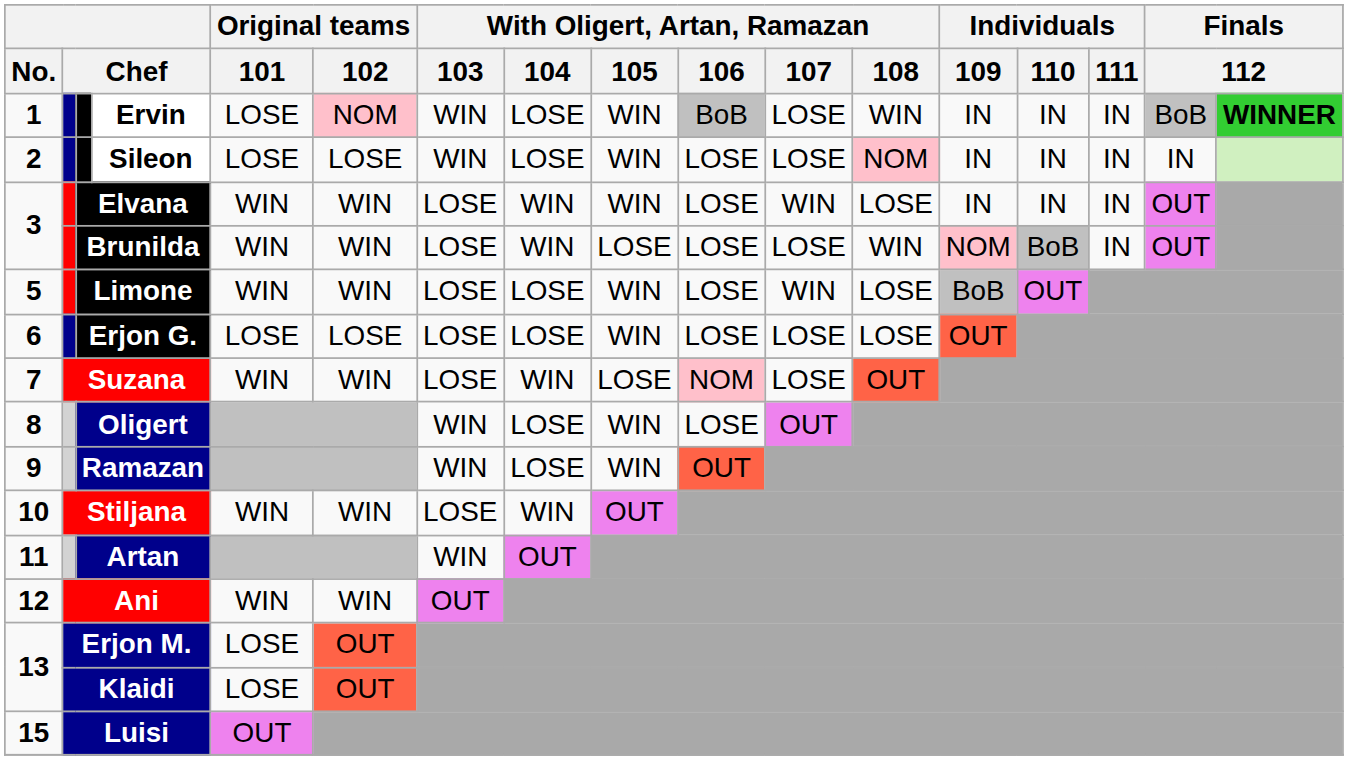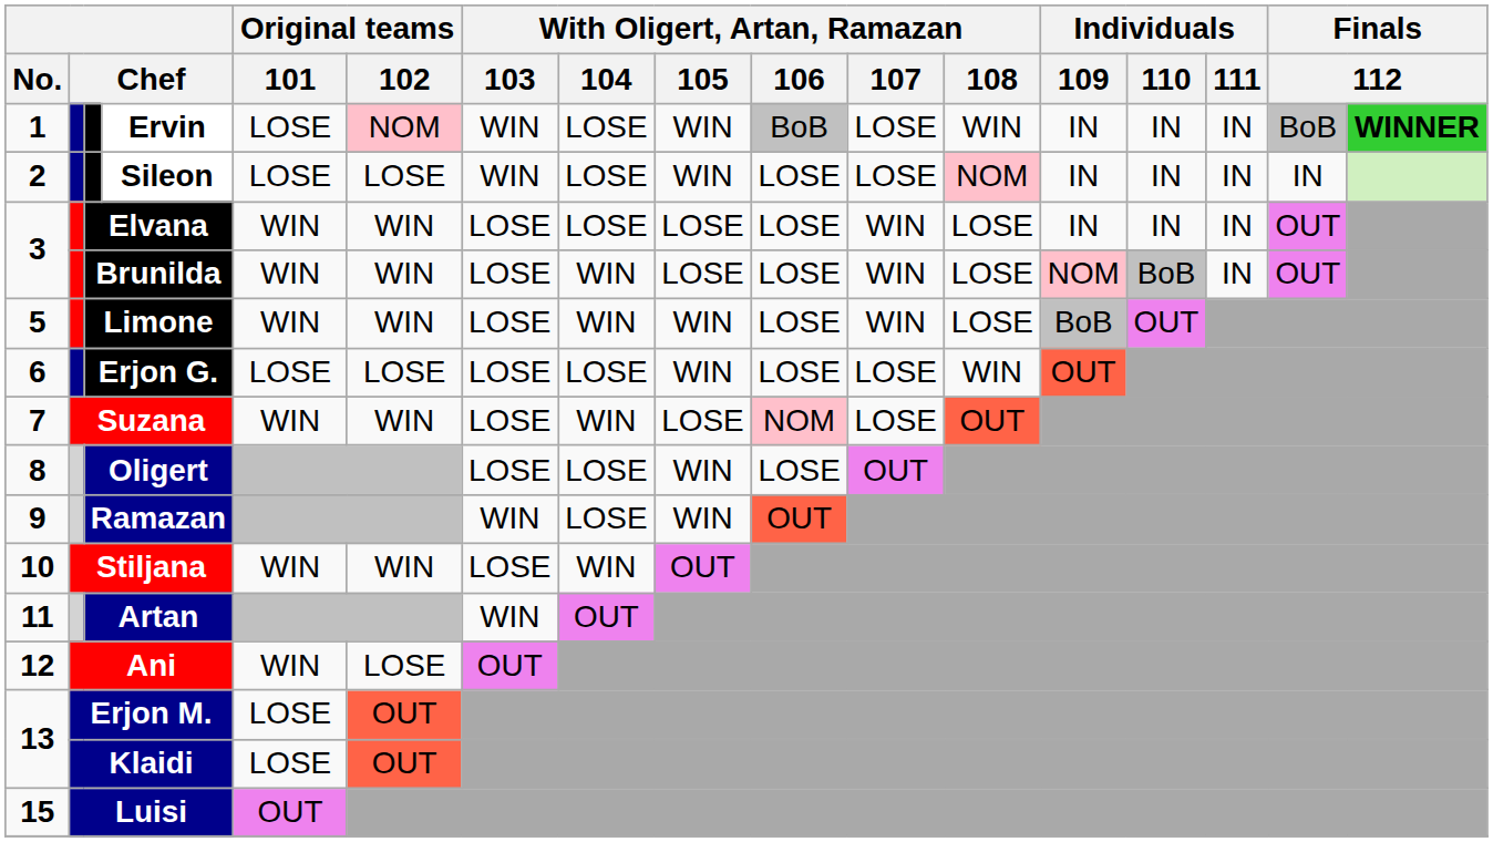 <table class="wikitable plainrowheaders" style="text-align:center">
 <tr>
 <th scope="col" colspan="5"></th>
 <th scope="col" colspan="2">Original teams</th>
 <th scope="col" colspan="6">With Oligert, Artan, Ramazan</th>
 <th scope="col" colspan="3">Individuals</th>
 <th scope="col" colspan="2">Finals</th>
 </tr>
 <tr>
 <th scope="col">No.</th>
 <th scope="col" colspan="4">Chef</th>
 <th scope="col">101</th>
 <th scope="col">102</th>
 <th scope="col">103</th>
 <th scope="col">104</th>
 <th scope="col">105</th>
 <th scope="col">106</th>
 <th scope="col">107</th>
 <th scope="col">108</th>
 <th scope="col">109</th>
 <th scope="col">110</th>
 <th scope="col">111</th>
 <th scope="col" colspan="2">112</th>
 </tr>
 <tr>
 <td scope="row"><strong>1</strong></td>
 <td colspan="2" style="background:darkblue; color:#fff;"></td>
 <td style="background:black ; color:white;"></td>
 <td style="background:white; color:#000;"><strong>Ervin</strong></td>
 <td>LOSE</td>
 <td style="background:pink;">NOM</td>
 <td>WIN</td>
 <td>LOSE</td>
 <td>WIN</td>
 <td style="background:silver;">BoB</td>
 <td>LOSE</td>
 <td>WIN</td>
 <td>IN</td>
 <td>IN</td>
 <td>IN</td>
 <td style="background:silver;">BoB</td>
 <td style="background:limegreen;"><strong>WINNER</strong></td>
 </tr>
 <tr>
 <td scope="row"><strong>2</strong></td>
 <td colspan="2" style="background:darkblue; color:#fff;"></td>
 <td style="background:black ; color:white;"></td>
 <td style="background:white; color:#000;"><strong>Sileon</strong></td>
 <td>LOSE</td>
 <td>LOSE</td>
 <td>WIN</td>
 <td>LOSE</td>
 <td>WIN</td>
 <td>LOSE</td>
 <td>LOSE</td>
 <td style="background:pink;">NOM</td>
 <td>IN</td>
 <td>IN</td>
 <td>IN</td>
 <td>IN</td>
 <td style="background:#D0F0C0;"></td>
 </tr>
 <tr>
 <td rowspan="2"><strong>3</strong></td>
 <td colspan="2" style="background:red; color:#fff;"></td>
 <td style="background:black ; color:white;" colspan="2"><strong>Elvana</strong></td>
 <td>WIN</td>
 <td>WIN</td>
 <td>LOSE</td>
-<td>WIN</td>
-<td>WIN</td>
+<td>LOSE</td>
+<td>LOSE</td>
 <td>LOSE</td>
 <td>WIN</td>
 <td>LOSE</td>
 <td>IN</td>
 <td>IN</td>
 <td>IN</td>
 <td style="background:violet;">OUT</td>
 <td colspan="1" style="background:darkgrey;"></td>
 </tr>
 <tr>
 <td colspan="2" style="background:red; color:#fff;"></td>
 <td style="background:black ; color:white;" colspan="2"><strong>Brunilda</strong></td>
 <td>WIN</td>
 <td>WIN</td>
 <td>LOSE</td>
 <td>WIN</td>
 <td>LOSE</td>
 <td>LOSE</td>
+<td>WIN</td>
 <td>LOSE</td>
-<td>WIN</td>
 <td style="background:pink;">NOM</td>
 <td style="background:silver;">BoB</td>
 <td>IN</td>
 <td style="background:violet;">OUT</td>
 <td colspan="1" style="background:darkgrey;"></td>
 </tr>
 <tr>
 <td scope="row"><strong>5</strong></td>
 <td colspan="2" style="background:red; color:#fff;"></td>
 <td style="background:black ; color:white;" colspan="2"><strong>Limone</strong></td>
 <td>WIN</td>
 <td>WIN</td>
 <td>LOSE</td>
-<td>LOSE</td>
+<td>WIN</td>
 <td>WIN</td>
 <td>LOSE</td>
 <td>WIN</td>
 <td>LOSE</td>
 <td style="background:silver;">BoB</td>
 <td style="background:violet;">OUT</td>
 <td colspan="3" style="background:darkgrey;"></td>
 </tr>
 <tr>
 <td scope="row"><strong>6</strong></td>
 <td colspan="2" style="background:darkblue; color:#fff;"></td>
 <td style="background:black ; color:white;" colspan="2"><strong>Erjon G.</strong></td>
 <td>LOSE</td>
 <td>LOSE</td>
 <td>LOSE</td>
 <td>LOSE</td>
 <td>WIN</td>
 <td>LOSE</td>
 <td>LOSE</td>
-<td>LOSE</td>
+<td>WIN</td>
 <td style="background:tomato;">OUT</td>
 <td colspan="4" style="background:darkgrey;"></td>
 </tr>
 <tr>
 <td scope="row"><strong>7</strong></td>
 <td colspan="4" style="background:red; color:#fff;"><strong>Suzana</strong></td>
 <td>WIN</td>
 <td>WIN</td>
 <td>LOSE</td>
 <td>WIN</td>
 <td>LOSE</td>
 <td style="background:pink;">NOM</td>
 <td>LOSE</td>
 <td style="background:tomato;">OUT</td>
 <td colspan="5" style="background:darkgrey;"></td>
 </tr>
 <tr>
 <td scope="row"><strong>8</strong></td>
 <td style="background:lightgray; color:#000;"></td>
 <td style="background:darkblue; color:#fff;" colspan="3"><strong>Oligert</strong></td>
 <td style="background:silver" colspan="2"></td>
-<td>WIN</td>
+<td>LOSE</td>
 <td>LOSE</td>
 <td>WIN</td>
 <td>LOSE</td>
 <td style="background:violet;">OUT</td>
 <td colspan="6" style="background:darkgrey;"></td>
 </tr>
 <tr>
 <td scope="row"><strong>9</strong></td>
 <td style="background:lightgray; color:#000;"></td>
 <td style="background:darkblue; color:#fff;" colspan="3"><strong>Ramazan</strong></td>
 <td style="background:silver" colspan="2"></td>
 <td>WIN</td>
 <td>LOSE</td>
 <td>WIN</td>
 <td style="background:tomato;">OUT</td>
 <td colspan="7" style="background:darkgrey;"></td>
 </tr>
 <tr>
 <td scope="row"><strong>10</strong></td>
 <td colspan="4" style="background:red; color:#fff;"><strong>Stiljana</strong></td>
 <td>WIN</td>
 <td>WIN</td>
 <td>LOSE</td>
 <td>WIN</td>
 <td style="background:violet;">OUT</td>
 <td colspan="8" style="background:darkgrey;"></td>
 </tr>
 <tr>
 <td scope="row"><strong>11</strong></td>
 <td style="background:lightgray; color:#000;"></td>
 <td style="background:darkblue; color:#fff;" colspan="3"><strong>Artan</strong></td>
 <td style="background:silver" colspan="2"></td>
 <td>WIN</td>
 <td style="background:violet;">OUT</td>
 <td colspan="9" style="background:darkgrey;"></td>
 </tr>
 <tr>
 <td scope="row"><strong>12</strong></td>
 <td colspan="4" style="background:red; color:#fff;"><strong>Ani</strong></td>
 <td>WIN</td>
-<td>WIN</td>
+<td>LOSE</td>
 <td style="background:violet;">OUT</td>
 <td colspan="10" style="background:darkgrey;"></td>
 </tr>
 <tr>
 <td rowspan="2"><strong>13</strong></td>
 <td style="background:darkblue; color:#fff;" colspan="4"><strong>Erjon M.</strong></td>
 <td>LOSE</td>
 <td style="background:tomato;">OUT</td>
 <td colspan="11" style="background:darkgrey;"></td>
 </tr>
 <tr>
 <td style="background:darkblue; color:#fff;" colspan="4"><strong>Klaidi</strong></td>
 <td>LOSE</td>
 <td style="background:tomato;">OUT</td>
 <td colspan="11" style="background:darkgrey;"></td>
 </tr>
 <tr>
 <td scope="row"><strong>15</strong></td>
 <td style="background:darkblue; color:#fff;" colspan="4"><strong>Luisi</strong></td>
 <td style="background:violet;">OUT</td>
 <td colspan="12" style="background:darkgrey;"></td>
 </tr>
 <tr>
 </tr>
 </table>
